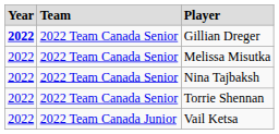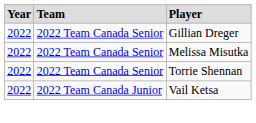 <table class="wikitable">
 <tr style="font-weight:bold; background-color:#dddddd;" |>
 <td align="left">Year</td>
 <td>Team</td>
 <td>Player</td>
 </tr>
 <tr>
-<td><strong><a href='#'>2022</a></strong></td>
+<td><a href='#'>2022</a></td>
 <td> <a href='#'>2022 Team Canada Senior</a></td>
 <td>Gillian Dreger</td>
 </tr>
 <tr>
 <td><a href='#'>2022</a></td>
 <td> <a href='#'>2022 Team Canada Senior</a></td>
 <td>Melissa Misutka</td>
-</tr>
-<tr>
-<td><a href='#'>2022</a></td>
-<td> <a href='#'>2022 Team Canada Senior</a></td>
-<td>Nina Tajbaksh</td>
 </tr>
 <tr>
 <td><a href='#'>2022</a></td>
 <td> <a href='#'>2022 Team Canada Senior</a></td>
 <td>Torrie Shennan</td>
 </tr>
 <tr>
 <td><a href='#'>2022</a></td>
 <td> <a href='#'>2022 Team Canada Junior</a></td>
 <td>Vail Ketsa</td>
 </tr>
 </table>
